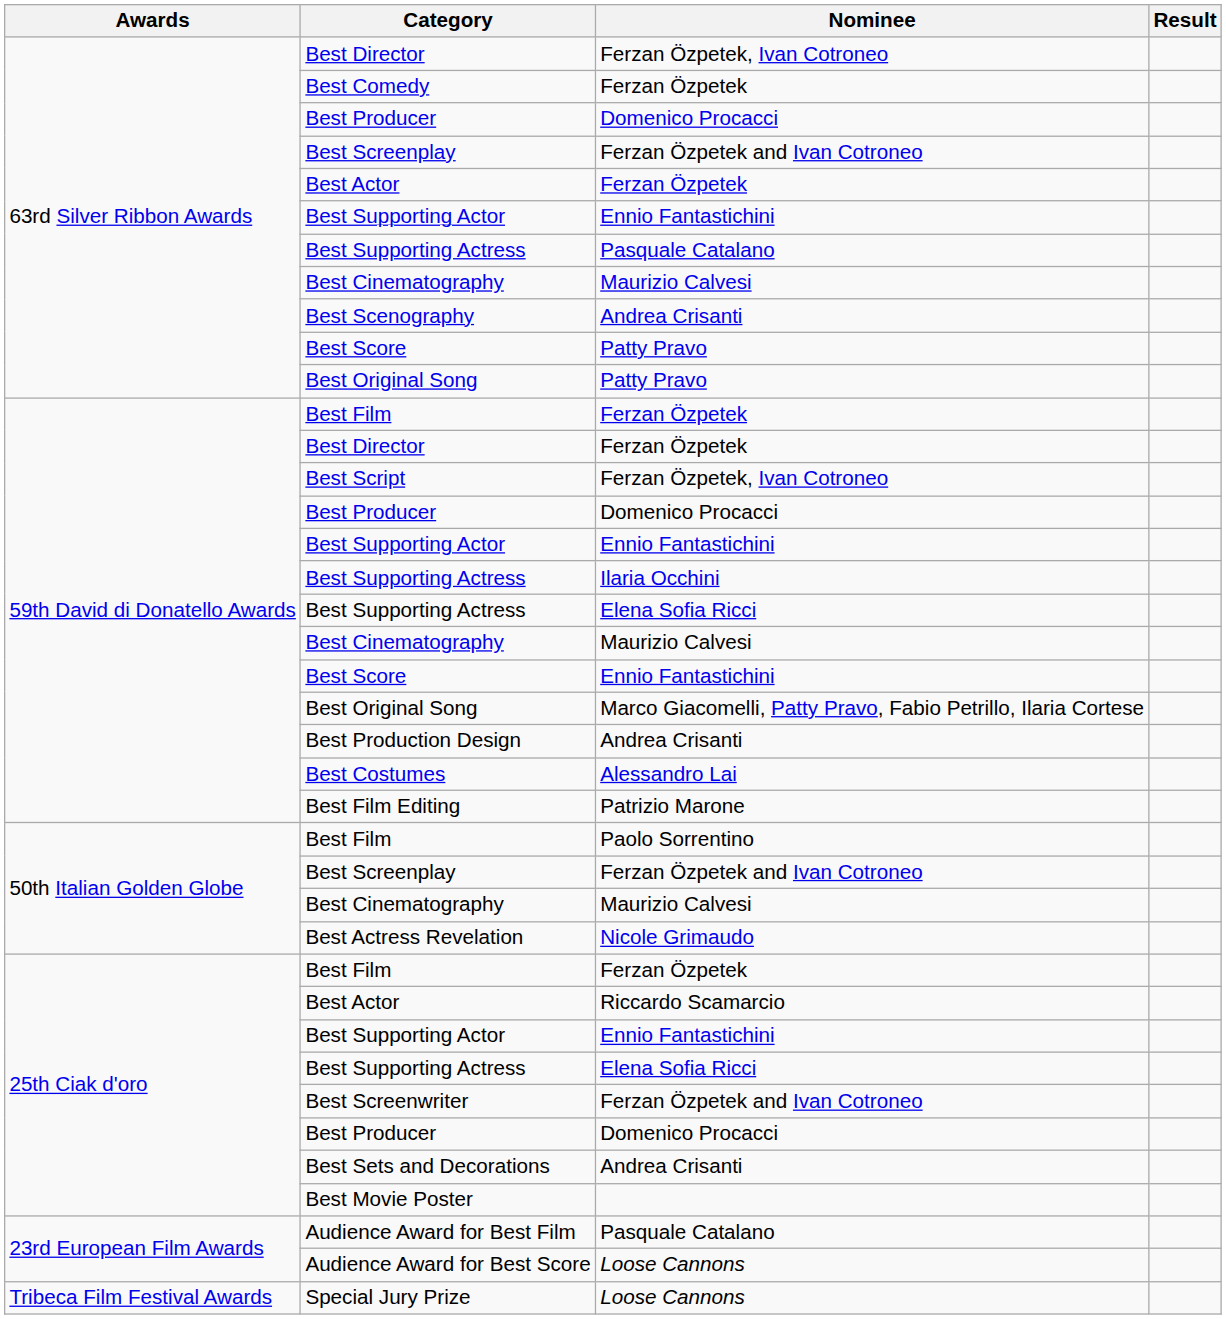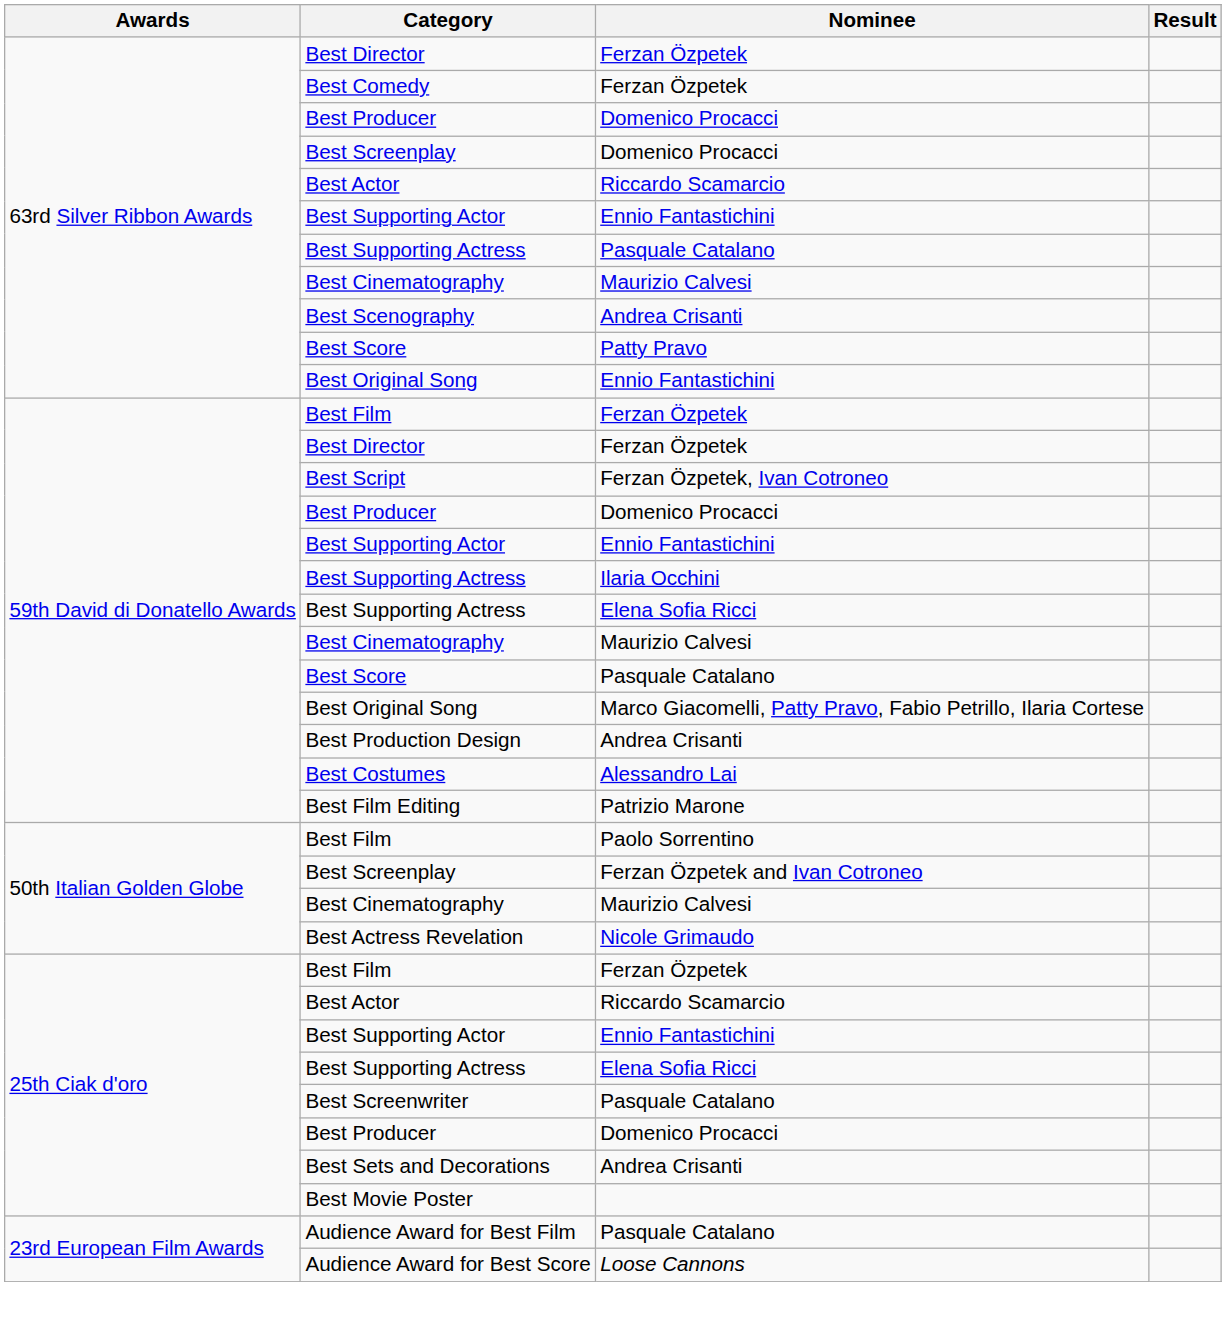 <table class="wikitable sortable">
 <tr>
 <th>Awards</th>
 <th>Category</th>
 <th>Nominee</th>
 <th>Result</th>
 </tr>
 <tr>
 <td rowspan="11">63rd <a href='#'>Silver Ribbon Awards</a></td>
 <td><a href='#'>Best Director</a></td>
-<td>Ferzan Özpetek, <a href='#'>Ivan Cotroneo</a></td>
+<td><a href='#'>Ferzan Özpetek</a></td>
 <td></td>
 </tr>
 <tr>
 <td><a href='#'>Best Comedy</a></td>
 <td>Ferzan Özpetek</td>
 <td></td>
 </tr>
 <tr>
 <td><a href='#'>Best Producer</a></td>
 <td><a href='#'>Domenico Procacci</a></td>
 <td></td>
 </tr>
 <tr>
 <td><a href='#'>Best Screenplay</a></td>
-<td>Ferzan Özpetek and <a href='#'>Ivan Cotroneo</a></td>
+<td>Domenico Procacci</td>
 <td></td>
 </tr>
 <tr>
 <td><a href='#'>Best Actor</a></td>
-<td><a href='#'>Ferzan Özpetek</a></td>
+<td><a href='#'>Riccardo Scamarcio</a></td>
 <td></td>
 </tr>
 <tr>
 <td><a href='#'>Best Supporting Actor</a></td>
 <td><a href='#'>Ennio Fantastichini</a></td>
 <td></td>
 </tr>
 <tr>
 <td><a href='#'>Best Supporting Actress</a></td>
 <td><a href='#'>Pasquale Catalano</a></td>
 <td></td>
 </tr>
 <tr>
 <td><a href='#'>Best Cinematography</a></td>
 <td><a href='#'>Maurizio Calvesi</a></td>
 <td></td>
 </tr>
 <tr>
 <td><a href='#'>Best Scenography</a></td>
 <td><a href='#'>Andrea Crisanti</a></td>
 <td></td>
 </tr>
 <tr>
 <td><a href='#'>Best Score</a></td>
 <td><a href='#'>Patty Pravo</a></td>
 <td></td>
 </tr>
 <tr>
 <td><a href='#'>Best Original Song</a></td>
-<td><a href='#'>Patty Pravo</a></td>
+<td><a href='#'>Ennio Fantastichini</a></td>
 <td></td>
 </tr>
 <tr>
 <td rowspan="13"><a href='#'>59th David di Donatello Awards</a></td>
 <td><a href='#'>Best Film</a></td>
 <td><a href='#'>Ferzan Özpetek</a></td>
 <td></td>
 </tr>
 <tr>
 <td><a href='#'>Best Director</a></td>
 <td>Ferzan Özpetek</td>
 <td></td>
 </tr>
 <tr>
 <td><a href='#'>Best Script</a></td>
 <td>Ferzan Özpetek, <a href='#'>Ivan Cotroneo</a></td>
 <td></td>
 </tr>
 <tr>
 <td><a href='#'>Best Producer</a></td>
 <td>Domenico Procacci</td>
 <td></td>
 </tr>
 <tr>
 <td><a href='#'>Best Supporting Actor</a></td>
 <td><a href='#'>Ennio Fantastichini</a></td>
 <td></td>
 </tr>
 <tr>
 <td><a href='#'>Best Supporting Actress</a></td>
 <td><a href='#'>Ilaria Occhini</a></td>
 <td></td>
 </tr>
 <tr>
 <td>Best Supporting Actress</td>
 <td><a href='#'>Elena Sofia Ricci</a></td>
 <td></td>
 </tr>
 <tr>
 <td><a href='#'>Best Cinematography</a></td>
 <td>Maurizio Calvesi</td>
 <td></td>
 </tr>
 <tr>
 <td><a href='#'>Best Score</a></td>
-<td><a href='#'>Ennio Fantastichini</a></td>
+<td>Pasquale Catalano</td>
 <td></td>
 </tr>
 <tr>
 <td>Best Original Song</td>
 <td>Marco Giacomelli, <a href='#'>Patty Pravo</a>, Fabio Petrillo, Ilaria Cortese</td>
 <td></td>
 </tr>
 <tr>
 <td>Best Production Design</td>
 <td>Andrea Crisanti</td>
 <td></td>
 </tr>
 <tr>
 <td><a href='#'>Best Costumes</a></td>
 <td><a href='#'>Alessandro Lai</a></td>
 <td></td>
 </tr>
 <tr>
 <td>Best Film Editing</td>
 <td>Patrizio Marone</td>
 <td></td>
 </tr>
 <tr>
 <td rowspan="4">50th <a href='#'>Italian Golden Globe</a></td>
 <td>Best Film</td>
 <td>Paolo Sorrentino</td>
 <td></td>
 </tr>
 <tr>
 <td>Best Screenplay</td>
 <td>Ferzan Özpetek and <a href='#'>Ivan Cotroneo</a></td>
 <td></td>
 </tr>
 <tr>
 <td>Best Cinematography</td>
 <td>Maurizio Calvesi</td>
 <td></td>
 </tr>
 <tr>
 <td>Best Actress Revelation</td>
 <td><a href='#'>Nicole Grimaudo</a></td>
 <td></td>
 </tr>
 <tr>
 <td rowspan="8"><a href='#'>25th Ciak d'oro</a></td>
 <td>Best Film</td>
 <td>Ferzan Özpetek</td>
 <td></td>
 </tr>
 <tr>
 <td>Best Actor</td>
 <td>Riccardo Scamarcio</td>
 <td></td>
 </tr>
 <tr>
 <td>Best Supporting Actor</td>
 <td><a href='#'>Ennio Fantastichini</a></td>
 <td></td>
 </tr>
 <tr>
 <td>Best Supporting Actress</td>
 <td><a href='#'>Elena Sofia Ricci</a></td>
 <td></td>
 </tr>
 <tr>
 <td>Best Screenwriter</td>
-<td>Ferzan Özpetek and <a href='#'>Ivan Cotroneo</a></td>
+<td>Pasquale Catalano</td>
 <td></td>
 </tr>
 <tr>
 <td>Best Producer</td>
 <td>Domenico Procacci</td>
 <td></td>
 </tr>
 <tr>
 <td>Best Sets and Decorations</td>
 <td>Andrea Crisanti</td>
 <td></td>
 </tr>
 <tr>
 <td>Best Movie Poster</td>
 <td></td>
 <td></td>
 </tr>
 <tr>
 <td rowspan="2"><a href='#'>23rd European Film Awards</a></td>
 <td>Audience Award for Best Film</td>
 <td>Pasquale Catalano</td>
 <td></td>
 </tr>
 <tr>
 <td>Audience Award for Best Score</td>
 <td><em>Loose Cannons</em></td>
 <td></td>
 </tr>
-<tr>
-<td><a href='#'>Tribeca Film Festival Awards</a></td>
-<td>Special Jury Prize</td>
-<td><em>Loose Cannons</em></td>
-<td></td>
-</tr>
 </table>
